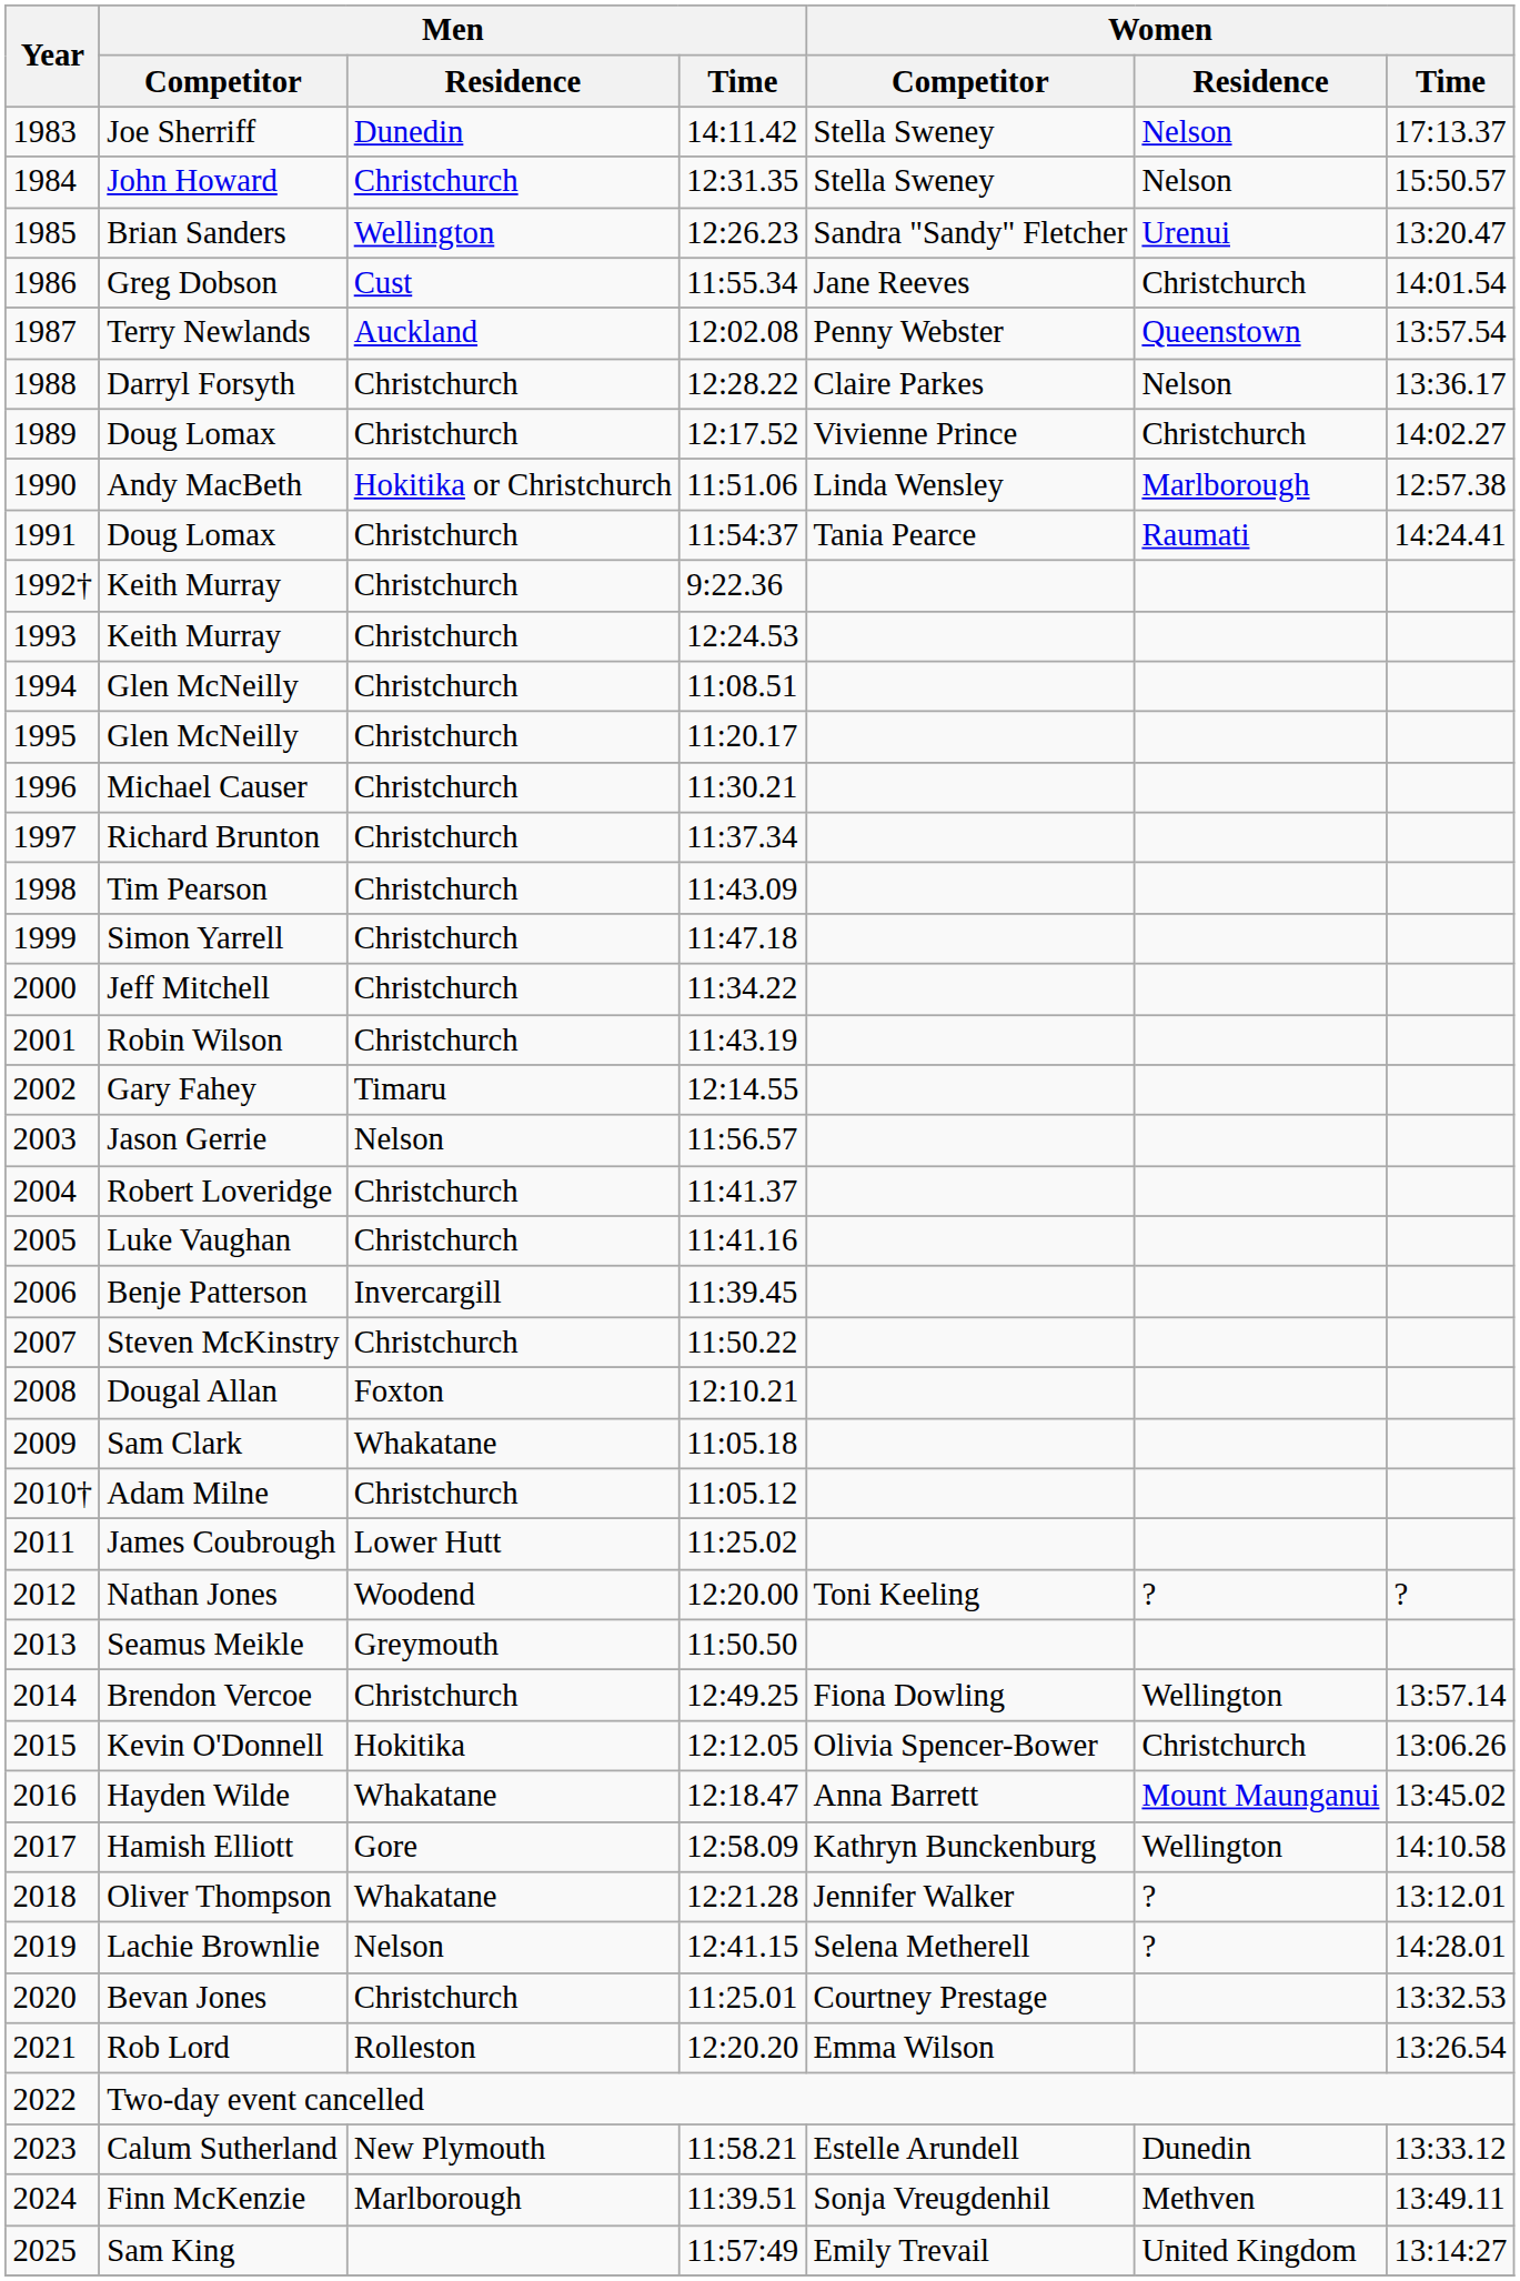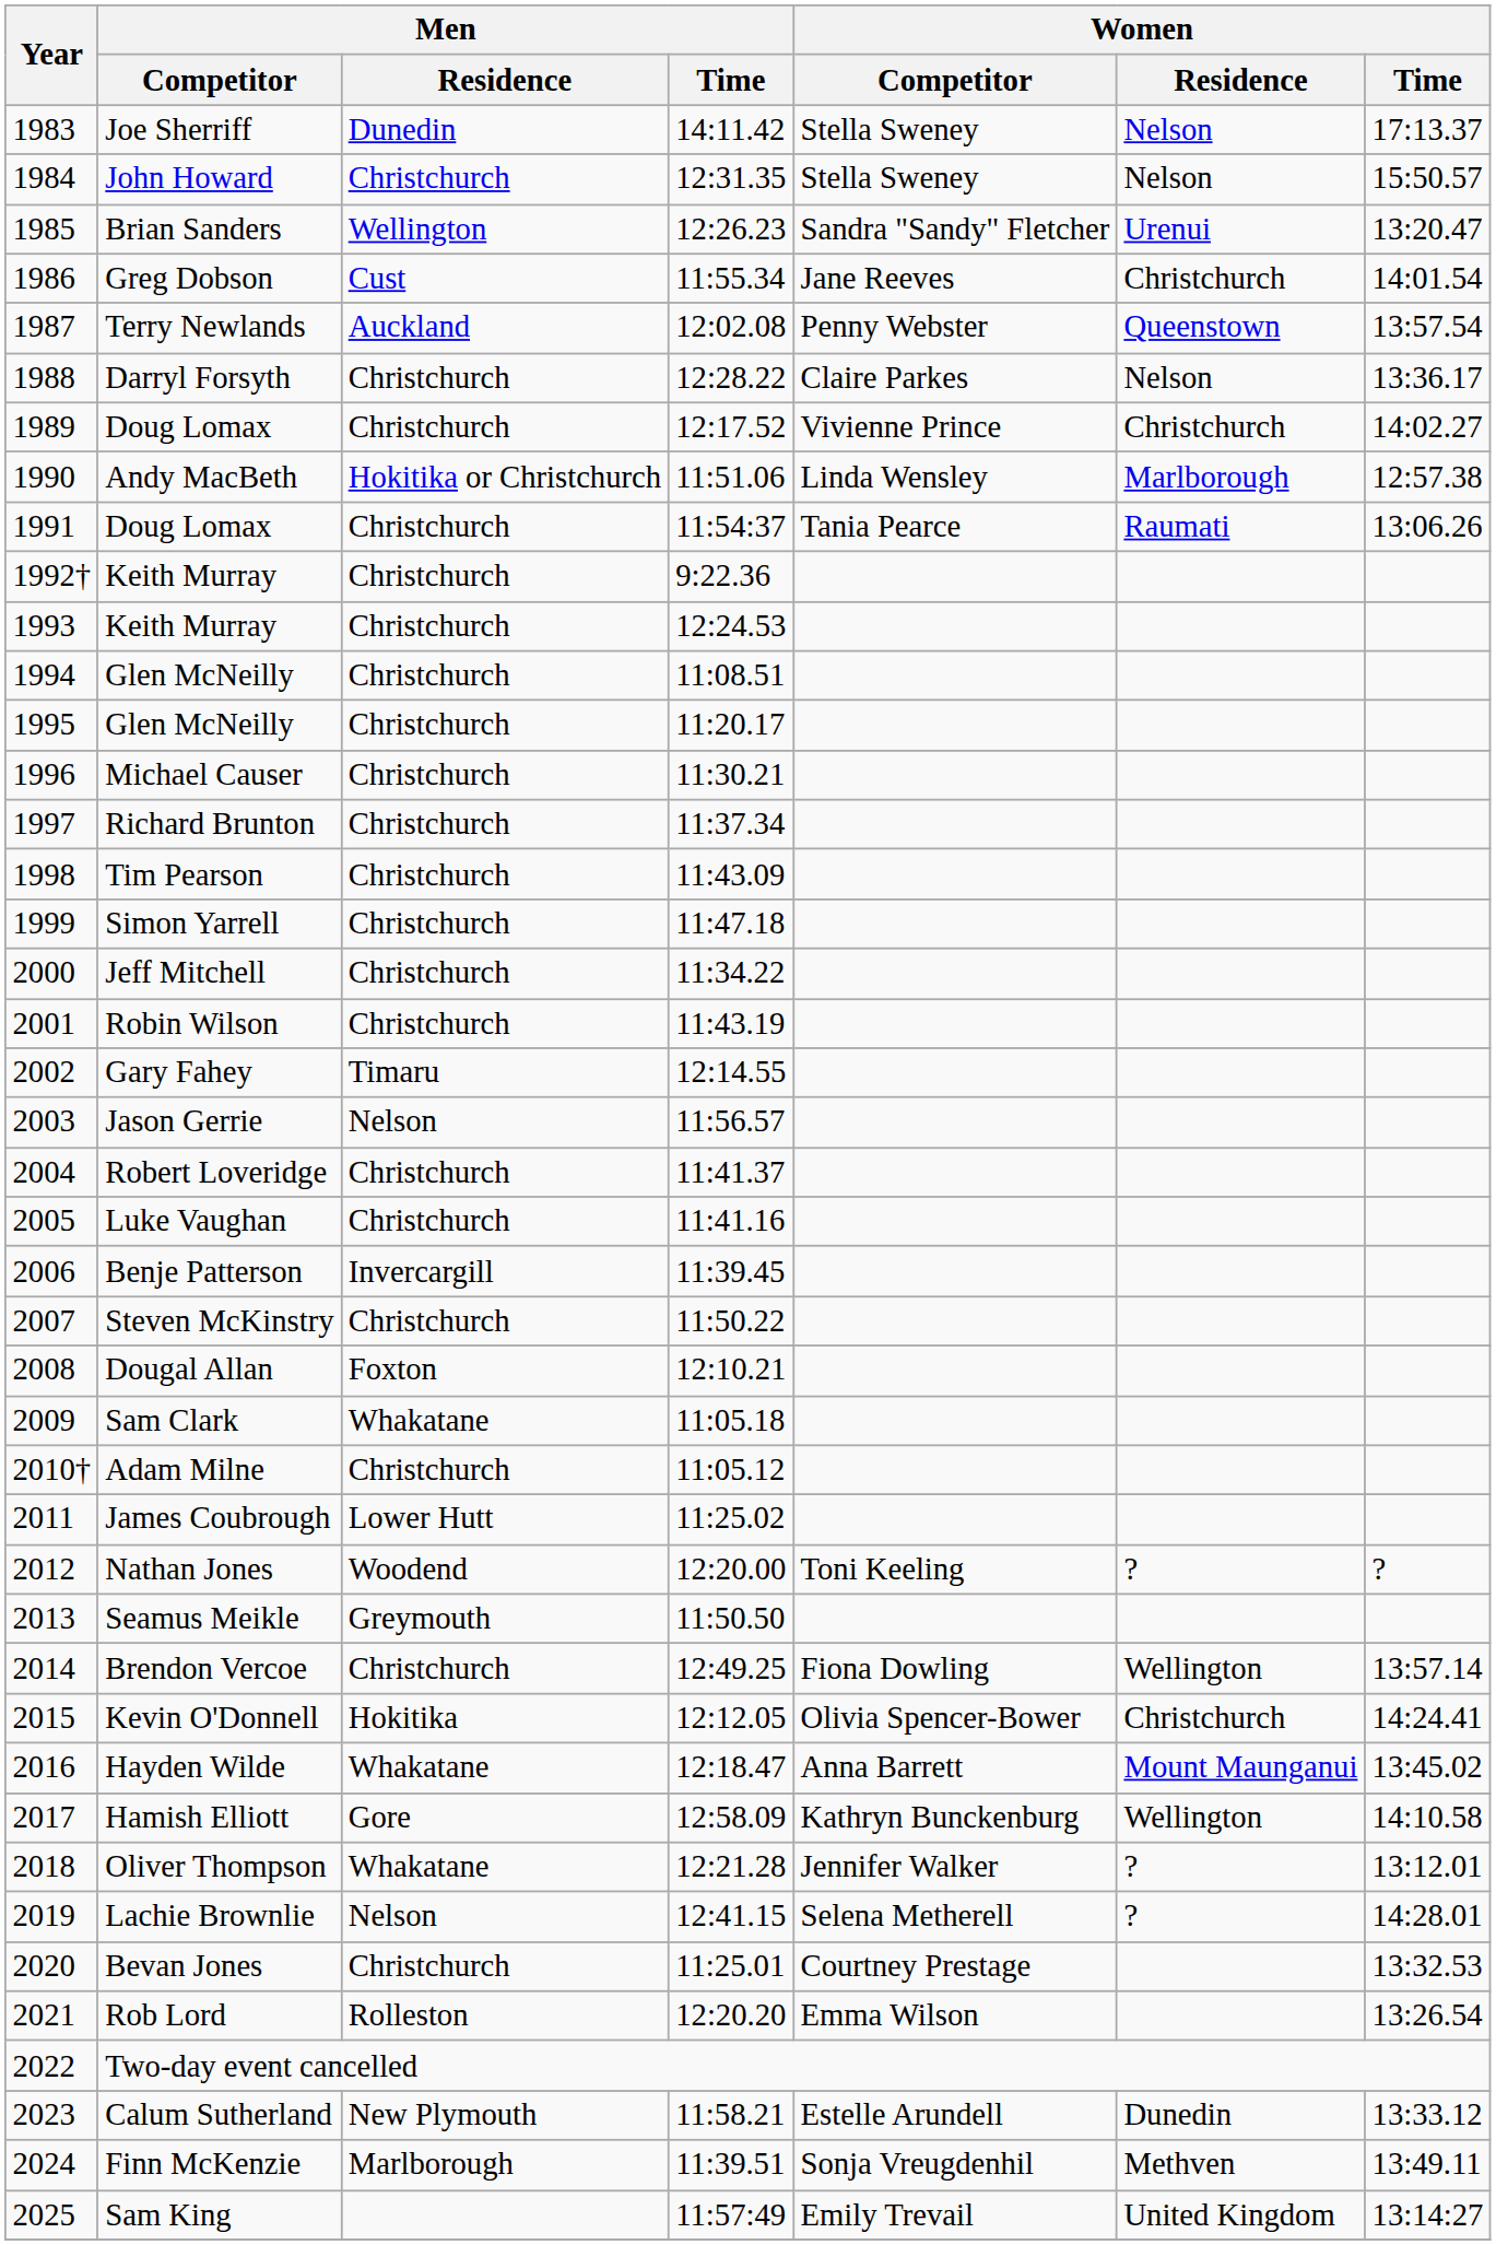 <table class="wikitable">
 <tr>
 <th rowspan=2>Year</th>
 <th colspan=3>Men</th>
 <th colspan=3>Women</th>
 </tr>
 <tr>
 <th>Competitor</th>
 <th>Residence</th>
 <th>Time</th>
 <th>Competitor</th>
 <th>Residence</th>
 <th>Time</th>
 </tr>
 <tr>
 <td>1983</td>
 <td>Joe Sherriff</td>
 <td><a href='#'>Dunedin</a></td>
 <td>14:11.42</td>
 <td>Stella Sweney</td>
 <td><a href='#'>Nelson</a></td>
 <td>17:13.37</td>
 </tr>
 <tr>
 <td>1984</td>
 <td><a href='#'>John Howard</a></td>
 <td><a href='#'>Christchurch</a></td>
 <td>12:31.35</td>
 <td>Stella Sweney</td>
 <td>Nelson</td>
 <td>15:50.57</td>
 </tr>
 <tr>
 <td>1985</td>
 <td>Brian Sanders</td>
 <td><a href='#'>Wellington</a></td>
 <td>12:26.23</td>
 <td>Sandra "Sandy" Fletcher</td>
 <td><a href='#'>Urenui</a></td>
 <td>13:20.47</td>
 </tr>
 <tr>
 <td>1986</td>
 <td>Greg Dobson</td>
 <td><a href='#'>Cust</a></td>
 <td>11:55.34</td>
 <td>Jane Reeves</td>
 <td>Christchurch</td>
 <td>14:01.54</td>
 </tr>
 <tr>
 <td>1987</td>
 <td>Terry Newlands</td>
 <td><a href='#'>Auckland</a></td>
 <td>12:02.08</td>
 <td>Penny Webster</td>
 <td><a href='#'>Queenstown</a></td>
 <td>13:57.54</td>
 </tr>
 <tr>
 <td>1988</td>
 <td>Darryl Forsyth</td>
 <td>Christchurch</td>
 <td>12:28.22</td>
 <td>Claire Parkes</td>
 <td>Nelson</td>
 <td>13:36.17</td>
 </tr>
 <tr>
 <td>1989</td>
 <td>Doug Lomax</td>
 <td>Christchurch</td>
 <td>12:17.52</td>
 <td>Vivienne Prince</td>
 <td>Christchurch</td>
 <td>14:02.27</td>
 </tr>
 <tr>
 <td>1990</td>
 <td>Andy MacBeth</td>
 <td><a href='#'>Hokitika</a> or Christchurch</td>
 <td>11:51.06</td>
 <td>Linda Wensley</td>
 <td><a href='#'>Marlborough</a></td>
 <td>12:57.38</td>
 </tr>
 <tr>
 <td>1991</td>
 <td>Doug Lomax</td>
 <td>Christchurch</td>
 <td>11:54:37</td>
 <td>Tania Pearce</td>
 <td><a href='#'>Raumati</a></td>
-<td>14:24.41</td>
+<td>13:06.26</td>
 </tr>
 <tr>
 <td>1992†</td>
 <td>Keith Murray</td>
 <td>Christchurch</td>
 <td>9:22.36</td>
 <td></td>
 <td></td>
 <td></td>
 </tr>
 <tr>
 <td>1993</td>
 <td>Keith Murray</td>
 <td>Christchurch</td>
 <td>12:24.53</td>
 <td></td>
 <td></td>
 <td></td>
 </tr>
 <tr>
 <td>1994</td>
 <td>Glen McNeilly</td>
 <td>Christchurch</td>
 <td>11:08.51</td>
 <td></td>
 <td></td>
 <td></td>
 </tr>
 <tr>
 <td>1995</td>
 <td>Glen McNeilly</td>
 <td>Christchurch</td>
 <td>11:20.17</td>
 <td></td>
 <td></td>
 <td></td>
 </tr>
 <tr>
 <td>1996</td>
 <td>Michael Causer</td>
 <td>Christchurch</td>
 <td>11:30.21</td>
 <td></td>
 <td></td>
 <td></td>
 </tr>
 <tr>
 <td>1997</td>
 <td>Richard Brunton</td>
 <td>Christchurch</td>
 <td>11:37.34</td>
 <td></td>
 <td></td>
 <td></td>
 </tr>
 <tr>
 <td>1998</td>
 <td>Tim Pearson</td>
 <td>Christchurch</td>
 <td>11:43.09</td>
 <td></td>
 <td></td>
 <td></td>
 </tr>
 <tr>
 <td>1999</td>
 <td>Simon Yarrell</td>
 <td>Christchurch</td>
 <td>11:47.18</td>
 <td></td>
 <td></td>
 <td></td>
 </tr>
 <tr>
 <td>2000</td>
 <td>Jeff Mitchell</td>
 <td>Christchurch</td>
 <td>11:34.22</td>
 <td></td>
 <td></td>
 <td></td>
 </tr>
 <tr>
 <td>2001</td>
 <td>Robin Wilson</td>
 <td>Christchurch</td>
 <td>11:43.19</td>
 <td></td>
 <td></td>
 <td></td>
 </tr>
 <tr>
 <td>2002</td>
 <td>Gary Fahey</td>
 <td>Timaru</td>
 <td>12:14.55</td>
 <td></td>
 <td></td>
 <td></td>
 </tr>
 <tr>
 <td>2003</td>
 <td>Jason Gerrie</td>
 <td>Nelson</td>
 <td>11:56.57</td>
 <td></td>
 <td></td>
 <td></td>
 </tr>
 <tr>
 <td>2004</td>
 <td>Robert Loveridge</td>
 <td>Christchurch</td>
 <td>11:41.37</td>
 <td></td>
 <td></td>
 <td></td>
 </tr>
 <tr>
 <td>2005</td>
 <td>Luke Vaughan</td>
 <td>Christchurch</td>
 <td>11:41.16</td>
 <td></td>
 <td></td>
 <td></td>
 </tr>
 <tr>
 <td>2006</td>
 <td>Benje Patterson</td>
 <td>Invercargill</td>
 <td>11:39.45</td>
 <td></td>
 <td></td>
 <td></td>
 </tr>
 <tr>
 <td>2007</td>
 <td>Steven McKinstry</td>
 <td>Christchurch</td>
 <td>11:50.22</td>
 <td></td>
 <td></td>
 <td></td>
 </tr>
 <tr>
 <td>2008</td>
 <td>Dougal Allan</td>
 <td>Foxton</td>
 <td>12:10.21</td>
 <td></td>
 <td></td>
 <td></td>
 </tr>
 <tr>
 <td>2009</td>
 <td>Sam Clark</td>
 <td>Whakatane</td>
 <td>11:05.18</td>
 <td></td>
 <td></td>
 <td></td>
 </tr>
 <tr>
 <td>2010†</td>
 <td>Adam Milne</td>
 <td>Christchurch</td>
 <td>11:05.12</td>
 <td></td>
 <td></td>
 <td></td>
 </tr>
 <tr>
 <td>2011</td>
 <td>James Coubrough</td>
 <td>Lower Hutt</td>
 <td>11:25.02</td>
 <td></td>
 <td></td>
 <td></td>
 </tr>
 <tr>
 <td>2012</td>
 <td>Nathan Jones</td>
 <td>Woodend</td>
 <td>12:20.00</td>
 <td>Toni Keeling</td>
 <td>?</td>
 <td>?</td>
 </tr>
 <tr>
 <td>2013</td>
 <td>Seamus Meikle</td>
 <td>Greymouth</td>
 <td>11:50.50</td>
 <td></td>
 <td></td>
 <td></td>
 </tr>
 <tr>
 <td>2014</td>
 <td>Brendon Vercoe</td>
 <td>Christchurch</td>
 <td>12:49.25</td>
 <td>Fiona Dowling</td>
 <td>Wellington</td>
 <td>13:57.14</td>
 </tr>
 <tr>
 <td>2015</td>
 <td>Kevin O'Donnell</td>
 <td>Hokitika</td>
 <td>12:12.05</td>
 <td>Olivia Spencer-Bower</td>
 <td>Christchurch</td>
-<td>13:06.26</td>
+<td>14:24.41</td>
 </tr>
 <tr>
 <td>2016</td>
 <td>Hayden Wilde</td>
 <td>Whakatane</td>
 <td>12:18.47</td>
 <td>Anna Barrett</td>
 <td><a href='#'>Mount Maunganui</a></td>
 <td>13:45.02</td>
 </tr>
 <tr>
 <td>2017</td>
 <td>Hamish Elliott</td>
 <td>Gore</td>
 <td>12:58.09</td>
 <td>Kathryn Bunckenburg</td>
 <td>Wellington</td>
 <td>14:10.58</td>
 </tr>
 <tr>
 <td>2018</td>
 <td>Oliver Thompson</td>
 <td>Whakatane</td>
 <td>12:21.28</td>
 <td>Jennifer Walker</td>
 <td>?</td>
 <td>13:12.01</td>
 </tr>
 <tr>
 <td>2019</td>
 <td>Lachie Brownlie</td>
 <td>Nelson</td>
 <td>12:41.15</td>
 <td>Selena Metherell</td>
 <td>?</td>
 <td>14:28.01</td>
 </tr>
 <tr>
 <td>2020</td>
 <td>Bevan Jones</td>
 <td>Christchurch</td>
 <td>11:25.01</td>
 <td>Courtney Prestage</td>
 <td></td>
 <td>13:32.53</td>
 </tr>
 <tr>
 <td>2021</td>
 <td>Rob Lord</td>
 <td>Rolleston</td>
 <td>12:20.20</td>
 <td>Emma Wilson</td>
 <td></td>
 <td>13:26.54</td>
 </tr>
 <tr>
 <td>2022</td>
 <td colspan="6">Two-day event cancelled</td>
 </tr>
 <tr>
 <td>2023</td>
 <td>Calum Sutherland</td>
 <td>New Plymouth</td>
 <td>11:58.21</td>
 <td>Estelle Arundell</td>
 <td>Dunedin</td>
 <td>13:33.12</td>
 </tr>
 <tr>
 <td>2024</td>
 <td>Finn McKenzie</td>
 <td>Marlborough</td>
 <td>11:39.51</td>
 <td>Sonja Vreugdenhil</td>
 <td>Methven</td>
 <td>13:49.11</td>
 </tr>
 <tr>
 <td>2025</td>
 <td>Sam King</td>
 <td></td>
 <td>11:57:49</td>
 <td>Emily Trevail</td>
 <td>United Kingdom</td>
 <td>13:14:27</td>
 </tr>
 <tr>
 </tr>
 </table>
